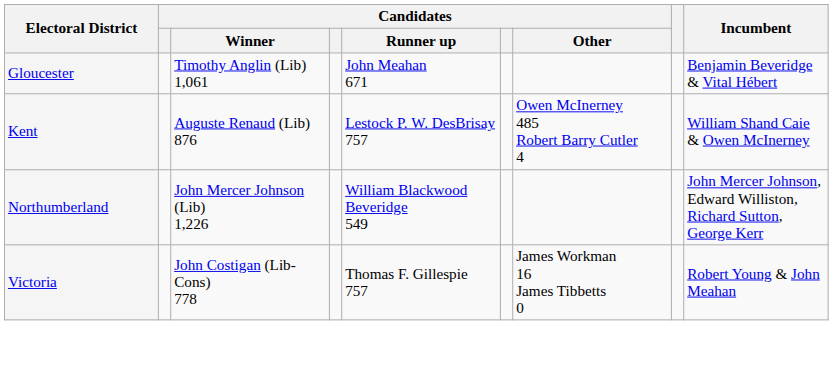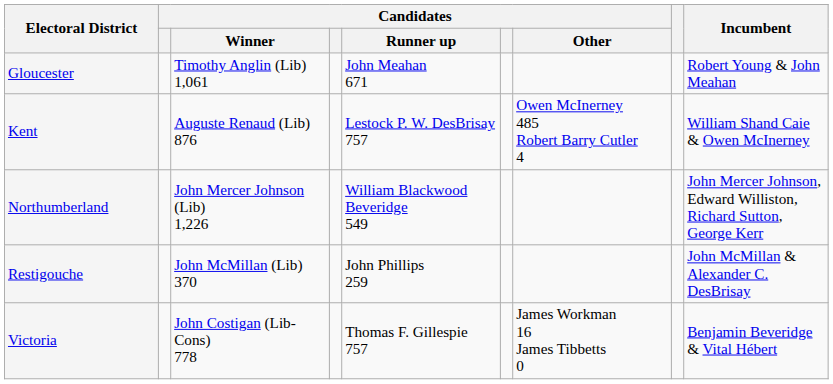 <table class="wikitable">
 <tr>
 <th width=16% rowspan=2>Electoral District</th>
 <th colspan=6>Candidates</th>
 <th width=1% rowspan=2> </th>
 <th width=15% rowspan=2>Incumbent</th>
 </tr>
 <tr>
 <th width=1%> </th>
 <th width=16.5%>Winner</th>
 <th width=1%> </th>
 <th width=16.5%>Runner up</th>
 <th width=1%> </th>
 <th width=16.5%>Other</th>
 </tr>
 <tr>
 <td style="background:whitesmoke;"><a href='#'>Gloucester</a></td>
 <td></td>
 <td><a href='#'>Timothy Anglin</a> (Lib)<br> 1,061</td>
 <td></td>
 <td><a href='#'>John Meahan</a> <br> 671</td>
 <td></td>
 <td></td>
 <td></td>
-<td><a href='#'>Benjamin Beveridge</a> & <a href='#'>Vital Hébert</a></td>
+<td><a href='#'>Robert Young</a> & <a href='#'>John Meahan</a></td>
 </tr>
 <tr>
 <td style="background:whitesmoke;"><a href='#'>Kent</a></td>
 <td></td>
 <td><a href='#'>Auguste Renaud</a> (Lib)<br> 876</td>
 <td></td>
 <td><a href='#'>Lestock P. W. DesBrisay</a> <br> 757</td>
 <td></td>
 <td><a href='#'>Owen McInerney</a><br>485<br><a href='#'>Robert Barry Cutler</a><br>4</td>
 <td></td>
 <td><a href='#'>William Shand Caie</a> & <a href='#'>Owen McInerney</a></td>
 </tr>
 <tr>
 <td style="background:whitesmoke;"><a href='#'>Northumberland</a></td>
 <td></td>
 <td><a href='#'>John Mercer Johnson</a> (Lib)<br> 1,226</td>
 <td></td>
 <td><a href='#'>William Blackwood Beveridge</a> <br> 549</td>
 <td></td>
 <td></td>
 <td></td>
 <td><a href='#'>John Mercer Johnson</a>, Edward Williston, <a href='#'>Richard Sutton</a>, <a href='#'>George Kerr</a></td>
 </tr>
 <tr>
+<td style="background:whitesmoke;"><a href='#'>Restigouche</a></td>
+<td></td>
+<td><a href='#'>John McMillan</a> (Lib)<br> 370</td>
+<td></td>
+<td>John Phillips <br> 259</td>
+<td></td>
+<td></td>
+<td></td>
+<td><a href='#'>John McMillan</a> & <a href='#'>Alexander C. DesBrisay</a></td>
+</tr>
+<tr>
 <td style="background:whitesmoke;"><a href='#'>Victoria</a></td>
 <td></td>
 <td><a href='#'>John Costigan</a> (Lib-Cons)<br> 778</td>
 <td></td>
 <td>Thomas F. Gillespie <br> 757</td>
 <td></td>
 <td>James Workman <br> 16 <br> James Tibbetts <br> 0</td>
 <td></td>
-<td><a href='#'>Robert Young</a> & <a href='#'>John Meahan</a></td>
+<td><a href='#'>Benjamin Beveridge</a> & <a href='#'>Vital Hébert</a></td>
 </tr>
 </table>
